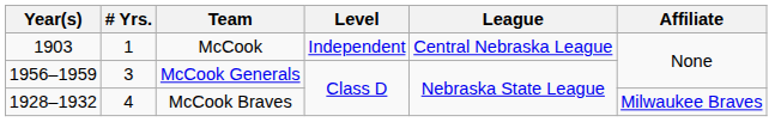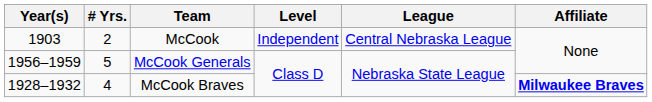 <table class="wikitable" style="text-align:center; font-size: 95%;">
 <tr>
 <th>Year(s)</th>
 <th># Yrs.</th>
 <th>Team</th>
 <th>Level</th>
 <th>League</th>
 <th>Affiliate</th>
 </tr>
 <tr>
 <td>1903</td>
-<td>1</td>
+<td>2</td>
 <td>McCook</td>
 <td><a href='#'>Independent</a></td>
 <td><a href='#'>Central Nebraska League</a></td>
 <td rowspan=2>None</td>
 </tr>
 <tr>
 <td>1956–1959</td>
-<td>3</td>
+<td>5</td>
 <td><a href='#'>McCook Generals</a></td>
 <td rowspan=2><a href='#'>Class D</a></td>
 <td rowspan=2><a href='#'>Nebraska State League</a></td>
 </tr>
 <tr>
 <td>1928–1932</td>
 <td>4</td>
 <td>McCook Braves</td>
-<td><a href='#'>Milwaukee Braves</a></td>
+<td><strong><a href='#'>Milwaukee Braves</a></strong></td>
 </tr>
 </table>
